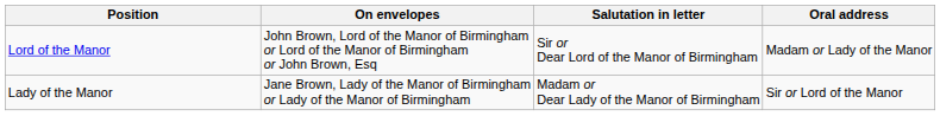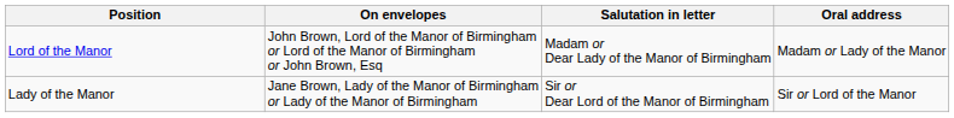 <table class="wikitable">
 <tr>
 <th width=27.5%>Position</th>
 <th>On envelopes</th>
 <th>Salutation in letter</th>
 <th>Oral address</th>
 </tr>
 <tr>
 <td><a href='#'>Lord of the Manor</a></td>
 <td>John Brown, Lord of the Manor of Birmingham<br><em>or</em> Lord of the Manor of Birmingham <br><em>or</em> John Brown, Esq</td>
-<td>Sir <em>or</em><br>Dear Lord of the Manor of Birmingham</td>
+<td>Madam <em>or</em><br>Dear Lady of the Manor of Birmingham</td>
 <td>Madam <em>or</em> Lady of the Manor</td>
 </tr>
 <tr>
 <td>Lady of the Manor</td>
 <td>Jane Brown, Lady of the Manor of Birmingham<br><em>or</em> Lady of the Manor of Birmingham</td>
-<td>Madam <em>or</em><br>Dear Lady of the Manor of Birmingham</td>
+<td>Sir <em>or</em><br>Dear Lord of the Manor of Birmingham</td>
 <td>Sir <em>or</em> Lord of the Manor</td>
 </tr>
 </table>
